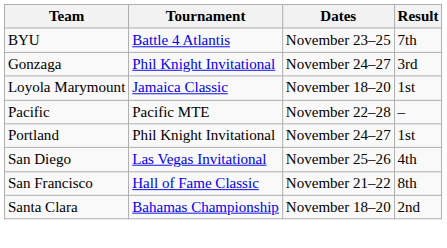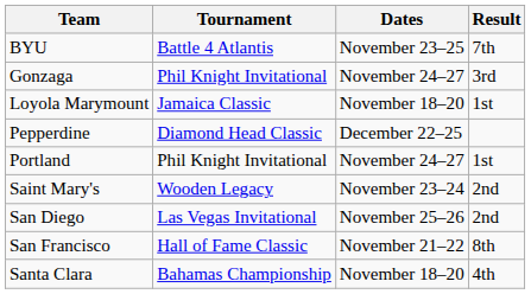 <table class="wikitable">
 <tr>
 <th>Team</th>
 <th>Tournament</th>
 <th>Dates</th>
 <th>Result</th>
 </tr>
 <tr>
 <td>BYU</td>
 <td><a href='#'>Battle 4 Atlantis</a></td>
 <td>November 23–25</td>
 <td>7th</td>
 </tr>
 <tr>
 <td>Gonzaga</td>
 <td><a href='#'>Phil Knight Invitational</a></td>
 <td>November 24–27</td>
 <td>3rd</td>
 </tr>
 <tr>
 <td>Loyola Marymount</td>
 <td><a href='#'>Jamaica Classic</a></td>
 <td>November 18–20</td>
 <td>1st</td>
 </tr>
 <tr>
-<td>Pacific</td>
-<td>Pacific MTE</td>
-<td>November 22–28</td>
-<td>–</td>
+<td>Pepperdine</td>
+<td><a href='#'>Diamond Head Classic</a></td>
+<td>December 22–25</td>
+<td></td>
 </tr>
 <tr>
 <td>Portland</td>
 <td>Phil Knight Invitational</td>
 <td>November 24–27</td>
 <td>1st</td>
 </tr>
 <tr>
+<td>Saint Mary's</td>
+<td><a href='#'>Wooden Legacy</a></td>
+<td>November 23–24</td>
+<td>2nd</td>
+</tr>
+<tr>
 <td>San Diego</td>
 <td><a href='#'>Las Vegas Invitational</a></td>
 <td>November 25–26</td>
-<td>4th</td>
+<td>2nd</td>
 </tr>
 <tr>
 <td>San Francisco</td>
 <td><a href='#'>Hall of Fame Classic</a></td>
 <td>November 21–22</td>
 <td>8th</td>
 </tr>
 <tr>
 <td>Santa Clara</td>
 <td><a href='#'>Bahamas Championship</a></td>
 <td>November 18–20</td>
-<td>2nd</td>
+<td>4th</td>
 </tr>
 </table>
